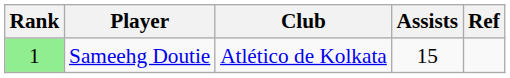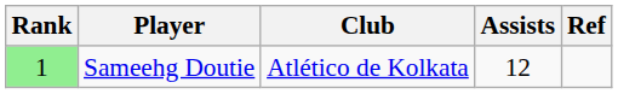 <table class="wikitable" style="text-align:center">
 <tr>
 <th>Rank</th>
 <th>Player</th>
 <th>Club</th>
 <th>Assists</th>
 <th>Ref</th>
 </tr>
 <tr>
 <td style="background: lightgreen;">1</td>
 <td> <a href='#'>Sameehg Doutie</a></td>
 <td><a href='#'>Atlético de Kolkata</a></td>
-<td align=center>15</td>
+<td align=center>12</td>
 <td></td>
 </tr>
 </table>
